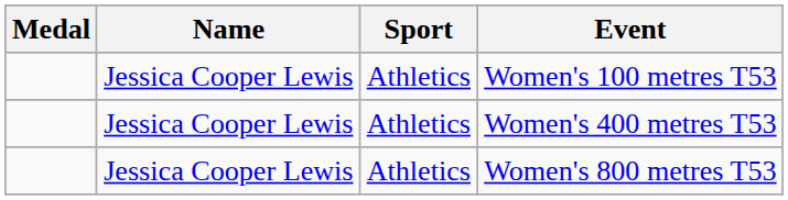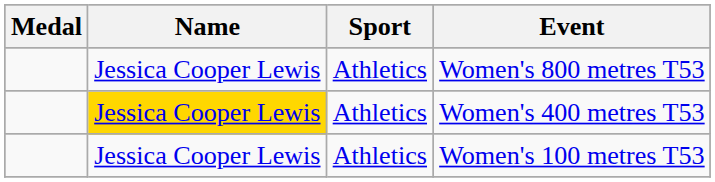 <table class="wikitable sortable" style="font-size: 95%;">
 <tr>
 <th>Medal</th>
 <th>Name</th>
 <th>Sport</th>
 <th>Event</th>
 </tr>
 <tr>
 <td></td>
 <td><a href='#'>Jessica Cooper Lewis</a></td>
 <td><a href='#'>Athletics</a></td>
-<td><a href='#'>Women's 100 metres T53</a></td>
+<td><a href='#'>Women's 800 metres T53</a></td>
 </tr>
 <tr>
 <td></td>
-<td><a href='#'>Jessica Cooper Lewis</a></td>
+<td style="background: gold;"><a href='#'>Jessica Cooper Lewis</a></td>
 <td><a href='#'>Athletics</a></td>
 <td><a href='#'>Women's 400 metres T53</a></td>
 </tr>
 <tr>
 <td></td>
 <td><a href='#'>Jessica Cooper Lewis</a></td>
 <td><a href='#'>Athletics</a></td>
-<td><a href='#'>Women's 800 metres T53</a></td>
+<td><a href='#'>Women's 100 metres T53</a></td>
 </tr>
 </table>
